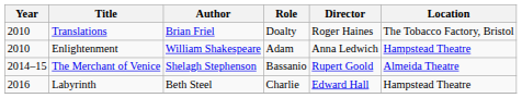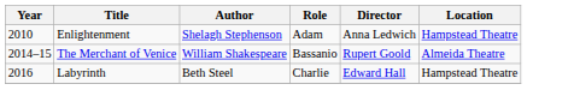 <table class="wikitable">
 <tr>
 <th>Year</th>
 <th>Title</th>
 <th>Author</th>
 <th>Role</th>
 <th>Director</th>
 <th>Location</th>
 </tr>
 <tr>
 <td rowspan="1">2010</td>
-<td><a href='#'>Translations</a></td>
-<td><a href='#'>Brian Friel</a></td>
-<td>Doalty</td>
-<td>Roger Haines</td>
-<td>The Tobacco Factory, Bristol</td>
-</tr>
-<tr>
-<td rowspan="1">2010</td>
 <td>Enlightenment</td>
-<td><a href='#'>William Shakespeare</a></td>
+<td><a href='#'>Shelagh Stephenson</a></td>
 <td>Adam</td>
 <td>Anna Ledwich</td>
 <td><a href='#'>Hampstead Theatre</a></td>
 </tr>
 <tr>
 <td rowspan="1">2014–15</td>
 <td><a href='#'>The Merchant of Venice</a></td>
-<td><a href='#'>Shelagh Stephenson</a></td>
+<td><a href='#'>William Shakespeare</a></td>
 <td>Bassanio</td>
 <td><a href='#'>Rupert Goold</a></td>
 <td><a href='#'>Almeida Theatre</a></td>
 </tr>
 <tr>
 <td rowspan="1">2016</td>
 <td>Labyrinth</td>
 <td>Beth Steel</td>
 <td>Charlie</td>
 <td><a href='#'>Edward Hall</a></td>
 <td>Hampstead Theatre</td>
 </tr>
 <tr>
 </tr>
 </table>
